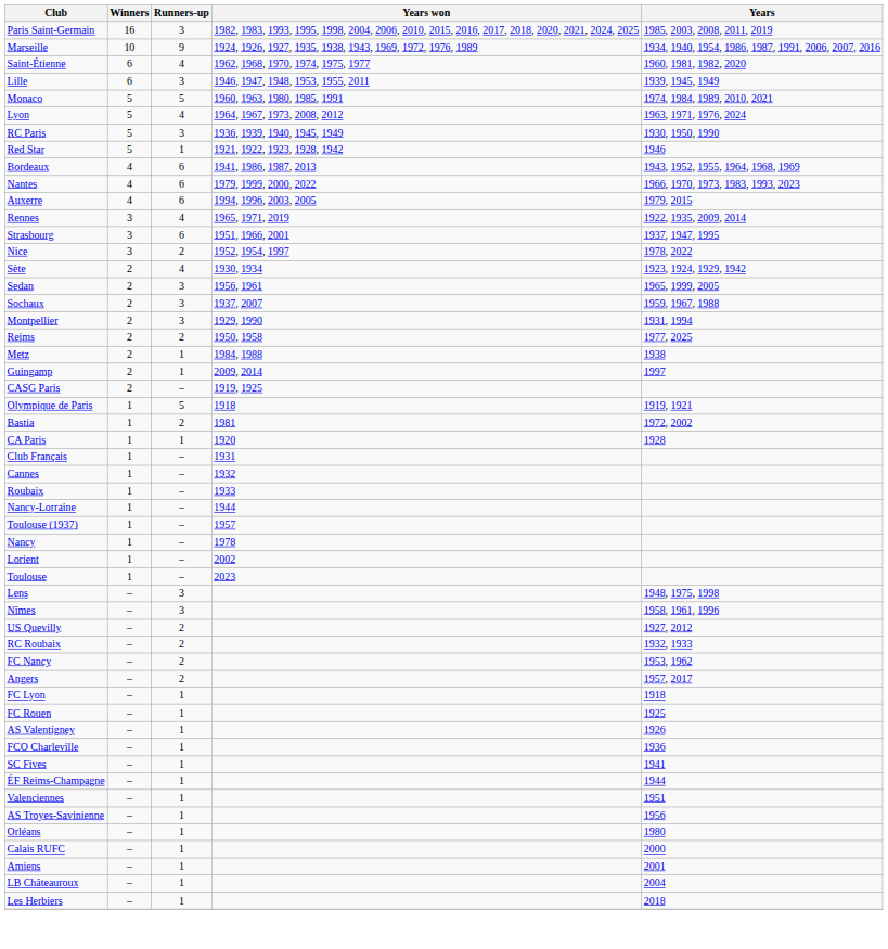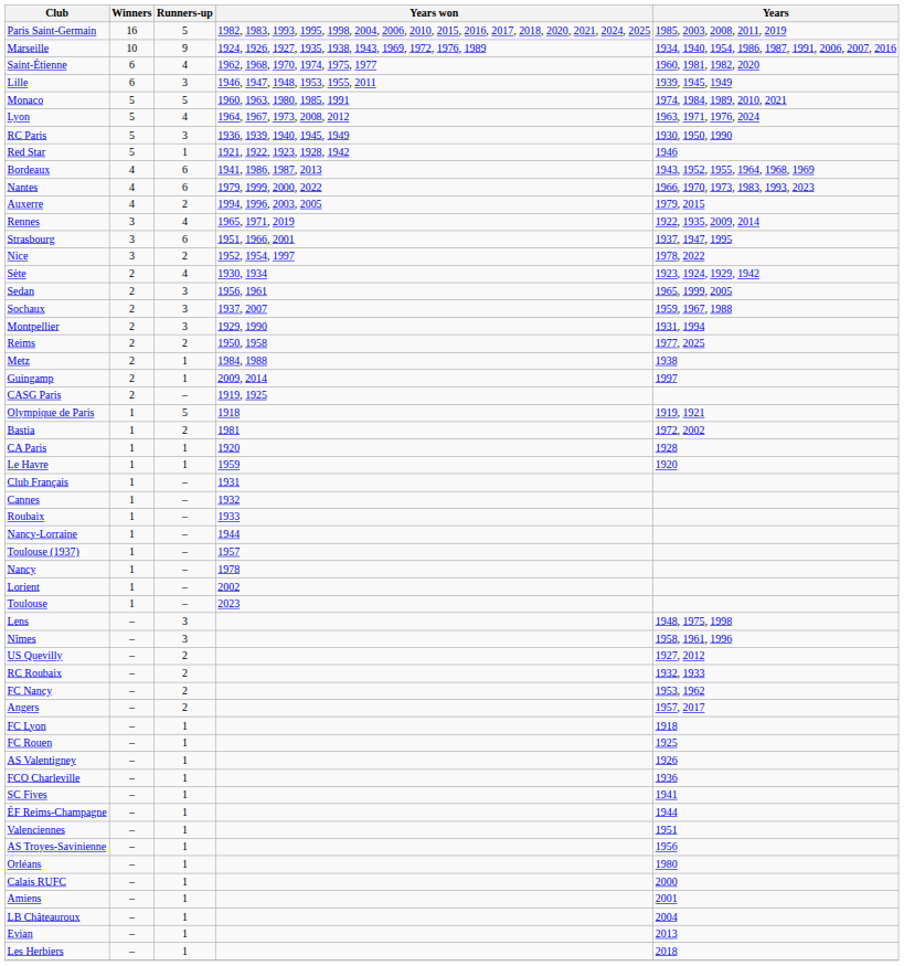 <table class="wikitable sortable">
 <tr>
 <th>Club</th>
 <th>Winners</th>
 <th>Runners-up</th>
 <th class="unsortable">Years won</th>
 <th class="unsortable">Years </th>
 </tr>
 <tr>
 <td><a href='#'>Paris Saint-Germain</a></td>
 <td align="center">16</td>
-<td align="center">3</td>
+<td align="center">5</td>
 <td><a href='#'>1982</a>, <a href='#'>1983</a>, <a href='#'>1993</a>, <a href='#'>1995</a>, <a href='#'>1998</a>, <a href='#'>2004</a>, <a href='#'>2006</a>, <a href='#'>2010</a>, <a href='#'>2015</a>, <a href='#'>2016</a>, <a href='#'>2017</a>, <a href='#'>2018</a>, <a href='#'>2020</a>, <a href='#'>2021</a>, <a href='#'>2024</a>, <a href='#'>2025</a></td>
 <td><a href='#'>1985</a>, <a href='#'>2003</a>, <a href='#'>2008</a>, <a href='#'>2011</a>, <a href='#'>2019</a></td>
 </tr>
 <tr>
 <td><a href='#'>Marseille</a></td>
 <td align="center">10</td>
 <td align="center">9</td>
 <td><a href='#'>1924</a>, <a href='#'>1926</a>, <a href='#'>1927</a>, <a href='#'>1935</a>, <a href='#'>1938</a>, <a href='#'>1943</a>, <a href='#'>1969</a>, <a href='#'>1972</a>, <a href='#'>1976</a>, <a href='#'>1989</a></td>
 <td><a href='#'>1934</a>, <a href='#'>1940</a>, <a href='#'>1954</a>, <a href='#'>1986</a>, <a href='#'>1987</a>, <a href='#'>1991</a>, <a href='#'>2006</a>, <a href='#'>2007</a>, <a href='#'>2016</a></td>
 </tr>
 <tr>
 <td><a href='#'>Saint-Étienne</a></td>
 <td align="center">6</td>
 <td align="center">4</td>
 <td><a href='#'>1962</a>, <a href='#'>1968</a>, <a href='#'>1970</a>, <a href='#'>1974</a>, <a href='#'>1975</a>, <a href='#'>1977</a></td>
 <td><a href='#'>1960</a>, <a href='#'>1981</a>, <a href='#'>1982</a>, <a href='#'>2020</a></td>
 </tr>
 <tr>
 <td><a href='#'>Lille</a></td>
 <td align="center">6</td>
 <td align="center">3</td>
 <td><a href='#'>1946</a>, <a href='#'>1947</a>, <a href='#'>1948</a>, <a href='#'>1953</a>, <a href='#'>1955</a>, <a href='#'>2011</a></td>
 <td><a href='#'>1939</a>, <a href='#'>1945</a>, <a href='#'>1949</a></td>
 </tr>
 <tr>
 <td><a href='#'>Monaco</a></td>
 <td align="center">5</td>
 <td align="center">5</td>
 <td><a href='#'>1960</a>, <a href='#'>1963</a>, <a href='#'>1980</a>, <a href='#'>1985</a>, <a href='#'>1991</a></td>
 <td><a href='#'>1974</a>, <a href='#'>1984</a>, <a href='#'>1989</a>, <a href='#'>2010</a>, <a href='#'>2021</a></td>
 </tr>
 <tr>
 <td><a href='#'>Lyon</a></td>
 <td align="center">5</td>
 <td align="center">4</td>
 <td><a href='#'>1964</a>, <a href='#'>1967</a>, <a href='#'>1973</a>, <a href='#'>2008</a>, <a href='#'>2012</a></td>
 <td><a href='#'>1963</a>, <a href='#'>1971</a>, <a href='#'>1976</a>, <a href='#'>2024</a></td>
 </tr>
 <tr>
 <td><a href='#'>RC Paris</a></td>
 <td align="center">5</td>
 <td align="center">3</td>
 <td><a href='#'>1936</a>, <a href='#'>1939</a>, <a href='#'>1940</a>, <a href='#'>1945</a>, <a href='#'>1949</a></td>
 <td><a href='#'>1930</a>, <a href='#'>1950</a>, <a href='#'>1990</a></td>
 </tr>
 <tr>
 <td><a href='#'>Red Star</a></td>
 <td align="center">5</td>
 <td align="center">1</td>
 <td><a href='#'>1921</a>, <a href='#'>1922</a>, <a href='#'>1923</a>, <a href='#'>1928</a>, <a href='#'>1942</a></td>
 <td><a href='#'>1946</a></td>
 </tr>
 <tr>
 <td><a href='#'>Bordeaux</a></td>
 <td align="center">4</td>
 <td align="center">6</td>
 <td><a href='#'>1941</a>, <a href='#'>1986</a>, <a href='#'>1987</a>, <a href='#'>2013</a></td>
 <td><a href='#'>1943</a>, <a href='#'>1952</a>, <a href='#'>1955</a>, <a href='#'>1964</a>, <a href='#'>1968</a>, <a href='#'>1969</a></td>
 </tr>
 <tr>
 <td><a href='#'>Nantes</a></td>
 <td align="center">4</td>
 <td align="center">6</td>
 <td><a href='#'>1979</a>, <a href='#'>1999</a>, <a href='#'>2000</a>, <a href='#'>2022</a></td>
 <td><a href='#'>1966</a>, <a href='#'>1970</a>, <a href='#'>1973</a>, <a href='#'>1983</a>, <a href='#'>1993</a>, <a href='#'>2023</a></td>
 </tr>
 <tr>
 <td><a href='#'>Auxerre</a></td>
 <td align="center">4</td>
-<td align="center">6</td>
+<td align="center">2</td>
 <td><a href='#'>1994</a>, <a href='#'>1996</a>, <a href='#'>2003</a>, <a href='#'>2005</a></td>
 <td><a href='#'>1979</a>, <a href='#'>2015</a></td>
 </tr>
 <tr>
 <td><a href='#'>Rennes</a></td>
 <td align="center">3</td>
 <td align="center">4</td>
 <td><a href='#'>1965</a>, <a href='#'>1971</a>, <a href='#'>2019</a></td>
 <td><a href='#'>1922</a>, <a href='#'>1935</a>, <a href='#'>2009</a>, <a href='#'>2014</a></td>
 </tr>
 <tr>
 <td><a href='#'>Strasbourg</a></td>
 <td align="center">3</td>
 <td align="center">6</td>
 <td><a href='#'>1951</a>, <a href='#'>1966</a>, <a href='#'>2001</a></td>
 <td><a href='#'>1937</a>, <a href='#'>1947</a>, <a href='#'>1995</a></td>
 </tr>
 <tr>
 <td><a href='#'>Nice</a></td>
 <td align="center">3</td>
 <td align="center">2</td>
 <td><a href='#'>1952</a>, <a href='#'>1954</a>, <a href='#'>1997</a></td>
 <td><a href='#'>1978</a>, <a href='#'>2022</a></td>
 </tr>
 <tr>
 <td><a href='#'>Sète</a></td>
 <td align="center">2</td>
 <td align="center">4</td>
 <td><a href='#'>1930</a>, <a href='#'>1934</a></td>
 <td><a href='#'>1923</a>, <a href='#'>1924</a>, <a href='#'>1929</a>, <a href='#'>1942</a></td>
 </tr>
 <tr>
 <td><a href='#'>Sedan</a></td>
 <td align="center">2</td>
 <td align="center">3</td>
 <td><a href='#'>1956</a>, <a href='#'>1961</a></td>
 <td><a href='#'>1965</a>, <a href='#'>1999</a>, <a href='#'>2005</a></td>
 </tr>
 <tr>
 <td><a href='#'>Sochaux</a></td>
 <td align="center">2</td>
 <td align="center">3</td>
 <td><a href='#'>1937</a>, <a href='#'>2007</a></td>
 <td><a href='#'>1959</a>, <a href='#'>1967</a>, <a href='#'>1988</a></td>
 </tr>
 <tr>
 <td><a href='#'>Montpellier</a></td>
 <td align="center">2</td>
 <td align="center">3</td>
 <td><a href='#'>1929</a>, <a href='#'>1990</a></td>
 <td><a href='#'>1931</a>, <a href='#'>1994</a></td>
 </tr>
 <tr>
 <td><a href='#'>Reims</a></td>
 <td align="center">2</td>
 <td align="center">2</td>
 <td><a href='#'>1950</a>, <a href='#'>1958</a></td>
 <td><a href='#'>1977</a>, <a href='#'>2025</a></td>
 </tr>
 <tr>
 <td><a href='#'>Metz</a></td>
 <td align="center">2</td>
 <td align="center">1</td>
 <td><a href='#'>1984</a>, <a href='#'>1988</a></td>
 <td><a href='#'>1938</a></td>
 </tr>
 <tr>
 <td><a href='#'>Guingamp</a></td>
 <td align="center">2</td>
 <td align="center">1</td>
 <td><a href='#'>2009</a>, <a href='#'>2014</a></td>
 <td><a href='#'>1997</a></td>
 </tr>
 <tr>
 <td><a href='#'>CASG Paris</a></td>
 <td align="center">2</td>
 <td align="center">–</td>
 <td><a href='#'>1919</a>, <a href='#'>1925</a></td>
 <td></td>
 </tr>
 <tr>
 <td><a href='#'>Olympique de Paris</a></td>
 <td align="center">1</td>
 <td align="center">5</td>
 <td><a href='#'>1918</a></td>
 <td><a href='#'>1919</a>, <a href='#'>1921</a></td>
 </tr>
 <tr>
 <td><a href='#'>Bastia</a></td>
 <td align="center">1</td>
 <td align="center">2</td>
 <td><a href='#'>1981</a></td>
 <td><a href='#'>1972</a>, <a href='#'>2002</a></td>
 </tr>
 <tr>
 <td><a href='#'>CA Paris</a></td>
 <td align="center">1</td>
 <td align="center">1</td>
 <td><a href='#'>1920</a></td>
 <td><a href='#'>1928</a></td>
+</tr>
+<tr>
+<td><a href='#'>Le Havre</a></td>
+<td align="center">1</td>
+<td align="center">1</td>
+<td><a href='#'>1959</a></td>
+<td><a href='#'>1920</a></td>
 </tr>
 <tr>
 <td><a href='#'>Club Français</a></td>
 <td align="center">1</td>
 <td align="center">–</td>
 <td><a href='#'>1931</a></td>
 <td></td>
 </tr>
 <tr>
 <td><a href='#'>Cannes</a></td>
 <td align="center">1</td>
 <td align="center">–</td>
 <td><a href='#'>1932</a></td>
 <td></td>
 </tr>
 <tr>
 <td><a href='#'>Roubaix</a></td>
 <td align="center">1</td>
 <td align="center">–</td>
 <td><a href='#'>1933</a></td>
 <td></td>
 </tr>
 <tr>
 <td><a href='#'>Nancy-Lorraine</a></td>
 <td align="center">1</td>
 <td align="center">–</td>
 <td><a href='#'>1944</a></td>
 <td></td>
 </tr>
 <tr>
 <td><a href='#'>Toulouse (1937)</a></td>
 <td align="center">1</td>
 <td align="center">–</td>
 <td><a href='#'>1957</a></td>
 <td></td>
 </tr>
 <tr>
 <td><a href='#'>Nancy</a></td>
 <td align="center">1</td>
 <td align="center">–</td>
 <td><a href='#'>1978</a></td>
 <td></td>
 </tr>
 <tr>
 <td><a href='#'>Lorient</a></td>
 <td align="center">1</td>
 <td align="center">–</td>
 <td><a href='#'>2002</a></td>
 <td></td>
 </tr>
 <tr>
 <td><a href='#'>Toulouse</a></td>
 <td align="center">1</td>
 <td align="center">–</td>
 <td><a href='#'>2023</a></td>
 <td></td>
 </tr>
 <tr>
 <td><a href='#'>Lens</a></td>
 <td align="center">–</td>
 <td align="center">3</td>
 <td></td>
 <td><a href='#'>1948</a>, <a href='#'>1975</a>, <a href='#'>1998</a></td>
 </tr>
 <tr>
 <td><a href='#'>Nîmes</a></td>
 <td align="center">–</td>
 <td align="center">3</td>
 <td></td>
 <td><a href='#'>1958</a>, <a href='#'>1961</a>, <a href='#'>1996</a></td>
 </tr>
 <tr>
 <td><a href='#'>US Quevilly</a></td>
 <td align="center">–</td>
 <td align="center">2</td>
 <td></td>
 <td><a href='#'>1927</a>, <a href='#'>2012</a></td>
 </tr>
 <tr>
 <td><a href='#'>RC Roubaix</a></td>
 <td align="center">–</td>
 <td align="center">2</td>
 <td></td>
 <td><a href='#'>1932</a>, <a href='#'>1933</a></td>
 </tr>
 <tr>
 <td><a href='#'>FC Nancy</a></td>
 <td align="center">–</td>
 <td align="center">2</td>
 <td></td>
 <td><a href='#'>1953</a>, <a href='#'>1962</a></td>
 </tr>
 <tr>
 <td><a href='#'>Angers</a></td>
 <td align="center">–</td>
 <td align="center">2</td>
 <td></td>
 <td><a href='#'>1957</a>, <a href='#'>2017</a></td>
 </tr>
 <tr>
 <td><a href='#'>FC Lyon</a></td>
 <td align="center">–</td>
 <td align="center">1</td>
 <td></td>
 <td><a href='#'>1918</a></td>
 </tr>
 <tr>
 <td><a href='#'>FC Rouen</a></td>
 <td align="center">–</td>
 <td align="center">1</td>
 <td></td>
 <td><a href='#'>1925</a></td>
 </tr>
 <tr>
 <td><a href='#'>AS Valentigney</a></td>
 <td align="center">–</td>
 <td align="center">1</td>
 <td></td>
 <td><a href='#'>1926</a></td>
 </tr>
 <tr>
 <td><a href='#'>FCO Charleville</a></td>
 <td align="center">–</td>
 <td align="center">1</td>
 <td></td>
 <td><a href='#'>1936</a></td>
 </tr>
 <tr>
 <td><a href='#'>SC Fives</a></td>
 <td align="center">–</td>
 <td align="center">1</td>
 <td></td>
 <td><a href='#'>1941</a></td>
 </tr>
 <tr>
 <td><a href='#'>ÉF Reims-Champagne</a></td>
 <td align="center">–</td>
 <td align="center">1</td>
 <td></td>
 <td><a href='#'>1944</a></td>
 </tr>
 <tr>
 <td><a href='#'>Valenciennes</a></td>
 <td align="center">–</td>
 <td align="center">1</td>
 <td></td>
 <td><a href='#'>1951</a></td>
 </tr>
 <tr>
 <td><a href='#'>AS Troyes-Savinienne</a></td>
 <td align="center">–</td>
 <td align="center">1</td>
 <td></td>
 <td><a href='#'>1956</a></td>
 </tr>
 <tr>
 <td><a href='#'>Orléans</a></td>
 <td align="center">–</td>
 <td align="center">1</td>
 <td></td>
 <td><a href='#'>1980</a></td>
 </tr>
 <tr>
 <td><a href='#'>Calais RUFC</a></td>
 <td align="center">–</td>
 <td align="center">1</td>
 <td></td>
 <td><a href='#'>2000</a></td>
 </tr>
 <tr>
 <td><a href='#'>Amiens</a></td>
 <td align="center">–</td>
 <td align="center">1</td>
 <td></td>
 <td><a href='#'>2001</a></td>
 </tr>
 <tr>
 <td><a href='#'>LB Châteauroux</a></td>
 <td align="center">–</td>
 <td align="center">1</td>
 <td></td>
 <td><a href='#'>2004</a></td>
 </tr>
 <tr>
+<td><a href='#'>Evian</a></td>
+<td align="center">–</td>
+<td align="center">1</td>
+<td></td>
+<td><a href='#'>2013</a></td>
+</tr>
+<tr>
 <td><a href='#'>Les Herbiers</a></td>
 <td align="center">–</td>
 <td align="center">1</td>
 <td></td>
 <td><a href='#'>2018</a></td>
 </tr>
 <tr>
 </tr>
 </table>
